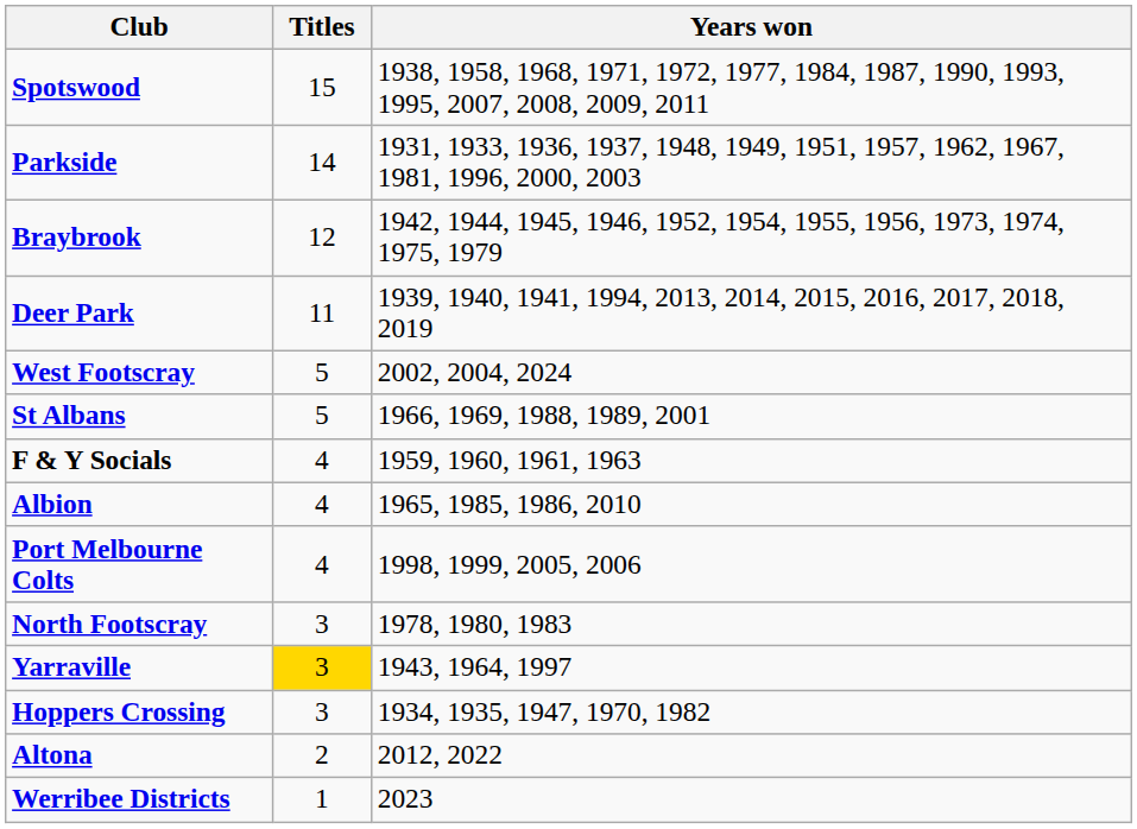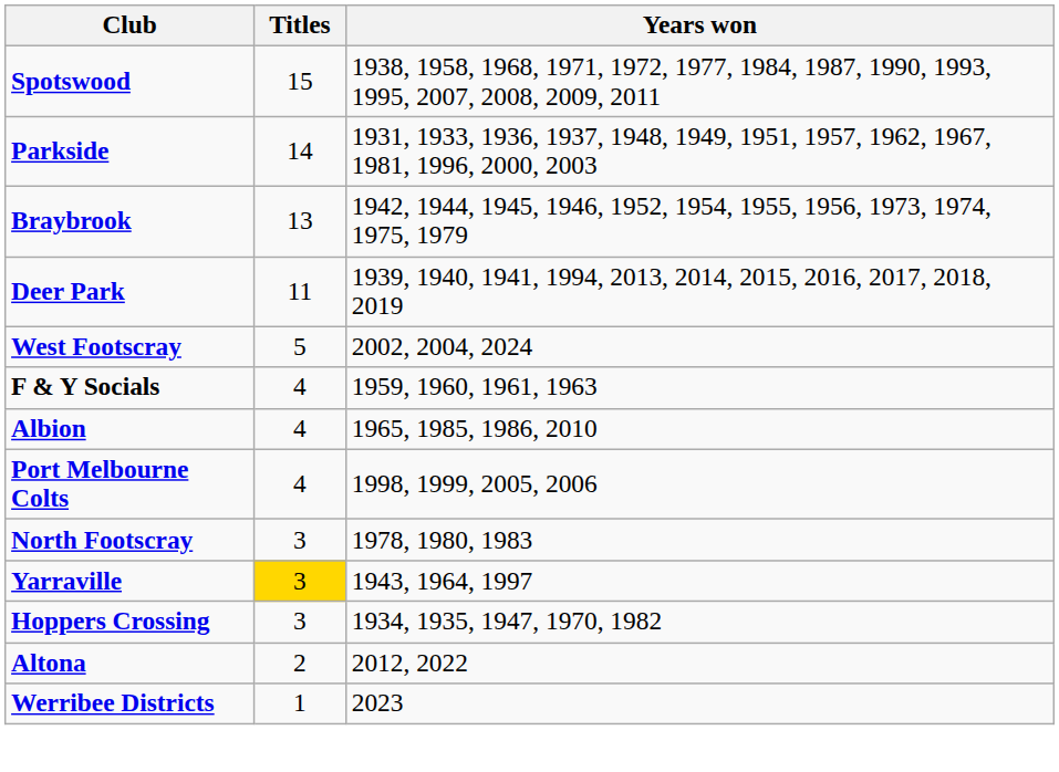 <table class="wikitable sortable" width="650px">
 <tr>
 <th width=150px>Club</th>
 <th width=50px>Titles</th>
 <th width=450px>Years won</th>
 </tr>
 <tr>
 <td><a href='#'><strong>Spotswood</strong></a></td>
 <td align=center>15</td>
 <td>1938, 1958, 1968, 1971, 1972, 1977, 1984, 1987, 1990, 1993, 1995, 2007, 2008, 2009, 2011</td>
 </tr>
 <tr>
 <td><a href='#'><strong>Parkside</strong></a></td>
 <td align=center>14</td>
 <td>1931, 1933, 1936, 1937, 1948, 1949, 1951, 1957, 1962, 1967, 1981, 1996, 2000, 2003</td>
 </tr>
 <tr>
 <td><a href='#'><strong>Braybrook</strong></a></td>
-<td align=center>12</td>
+<td align=center>13</td>
 <td>1942, 1944, 1945, 1946, 1952, 1954, 1955, 1956, 1973, 1974, 1975, 1979</td>
 </tr>
 <tr>
 <td><a href='#'><strong>Deer Park</strong></a></td>
 <td align=center>11</td>
 <td>1939, 1940, 1941, 1994, 2013, 2014, 2015, 2016, 2017, 2018, 2019</td>
 </tr>
 <tr>
 <td><a href='#'><strong>West Footscray</strong></a></td>
 <td align=center>5</td>
 <td>2002, 2004, 2024</td>
-</tr>
-<tr>
-<td><a href='#'><strong>St Albans</strong></a></td>
-<td align=center>5</td>
-<td>1966, 1969, 1988, 1989, 2001</td>
 </tr>
 <tr>
 <td><strong>F & Y Socials</strong></td>
 <td align="center">4</td>
 <td>1959, 1960, 1961, 1963</td>
 </tr>
 <tr>
 <td><a href='#'><strong>Albion</strong></a></td>
 <td align=center>4</td>
 <td>1965, 1985, 1986, 2010</td>
 </tr>
 <tr>
 <td><a href='#'><strong>Port Melbourne Colts</strong></a></td>
 <td align=center>4</td>
 <td>1998, 1999, 2005, 2006</td>
 </tr>
 <tr>
 <td><a href='#'><strong>North Footscray</strong></a></td>
 <td align=center>3</td>
 <td>1978, 1980, 1983</td>
 </tr>
 <tr>
 <td><a href='#'><strong>Yarraville</strong></a></td>
 <td align=center style="background: gold;">3</td>
 <td>1943, 1964, 1997</td>
 </tr>
 <tr>
 <td><a href='#'><strong>Hoppers Crossing</strong></a></td>
 <td align=center>3</td>
 <td>1934, 1935, 1947, 1970, 1982</td>
 </tr>
 <tr>
 <td><a href='#'><strong>Altona</strong></a></td>
 <td align=center>2</td>
 <td>2012, 2022</td>
 </tr>
 <tr>
 <td><a href='#'><strong>Werribee Districts</strong></a></td>
 <td align=center>1</td>
 <td>2023</td>
 </tr>
 </table>
